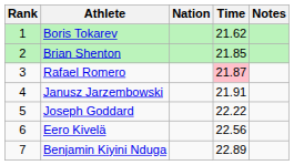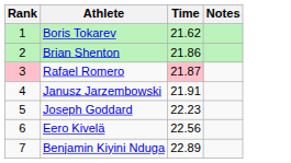 <table class="wikitable sortable" style="text-align:center">
 <tr>
 <th>Rank</th>
 <th>Athlete</th>
-<th>Nation</th>
 <th>Time</th>
 <th>Notes</th>
 </tr>
 <tr bgcolor=bbf3bb>
 <td>1</td>
 <td align=left><a href='#'>Boris Tokarev</a></td>
-<td align=left></td>
 <td>21.62</td>
 <td></td>
 </tr>
 <tr bgcolor=bbf3bb>
 <td>2</td>
 <td align=left><a href='#'>Brian Shenton</a></td>
-<td align=left></td>
-<td>21.85</td>
+<td>21.86</td>
 <td></td>
 </tr>
 <tr>
-<td>3</td>
+<td style="background: pink;">3</td>
 <td align=left><a href='#'>Rafael Romero</a></td>
-<td align=left></td>
 <td style="background: pink;">21.87</td>
 <td></td>
 </tr>
 <tr>
 <td>4</td>
 <td align=left><a href='#'>Janusz Jarzembowski</a></td>
-<td align=left></td>
 <td>21.91</td>
 <td></td>
 </tr>
 <tr>
 <td>5</td>
 <td align=left><a href='#'>Joseph Goddard</a></td>
-<td align=left></td>
-<td>22.22</td>
+<td>22.23</td>
 <td></td>
 </tr>
 <tr>
 <td>6</td>
 <td align=left><a href='#'>Eero Kivelä</a></td>
-<td align=left></td>
 <td>22.56</td>
 <td></td>
 </tr>
 <tr>
 <td>7</td>
 <td align=left><a href='#'>Benjamin Kiyini Nduga</a></td>
-<td align=left></td>
 <td>22.89</td>
 <td></td>
 </tr>
 </table>
